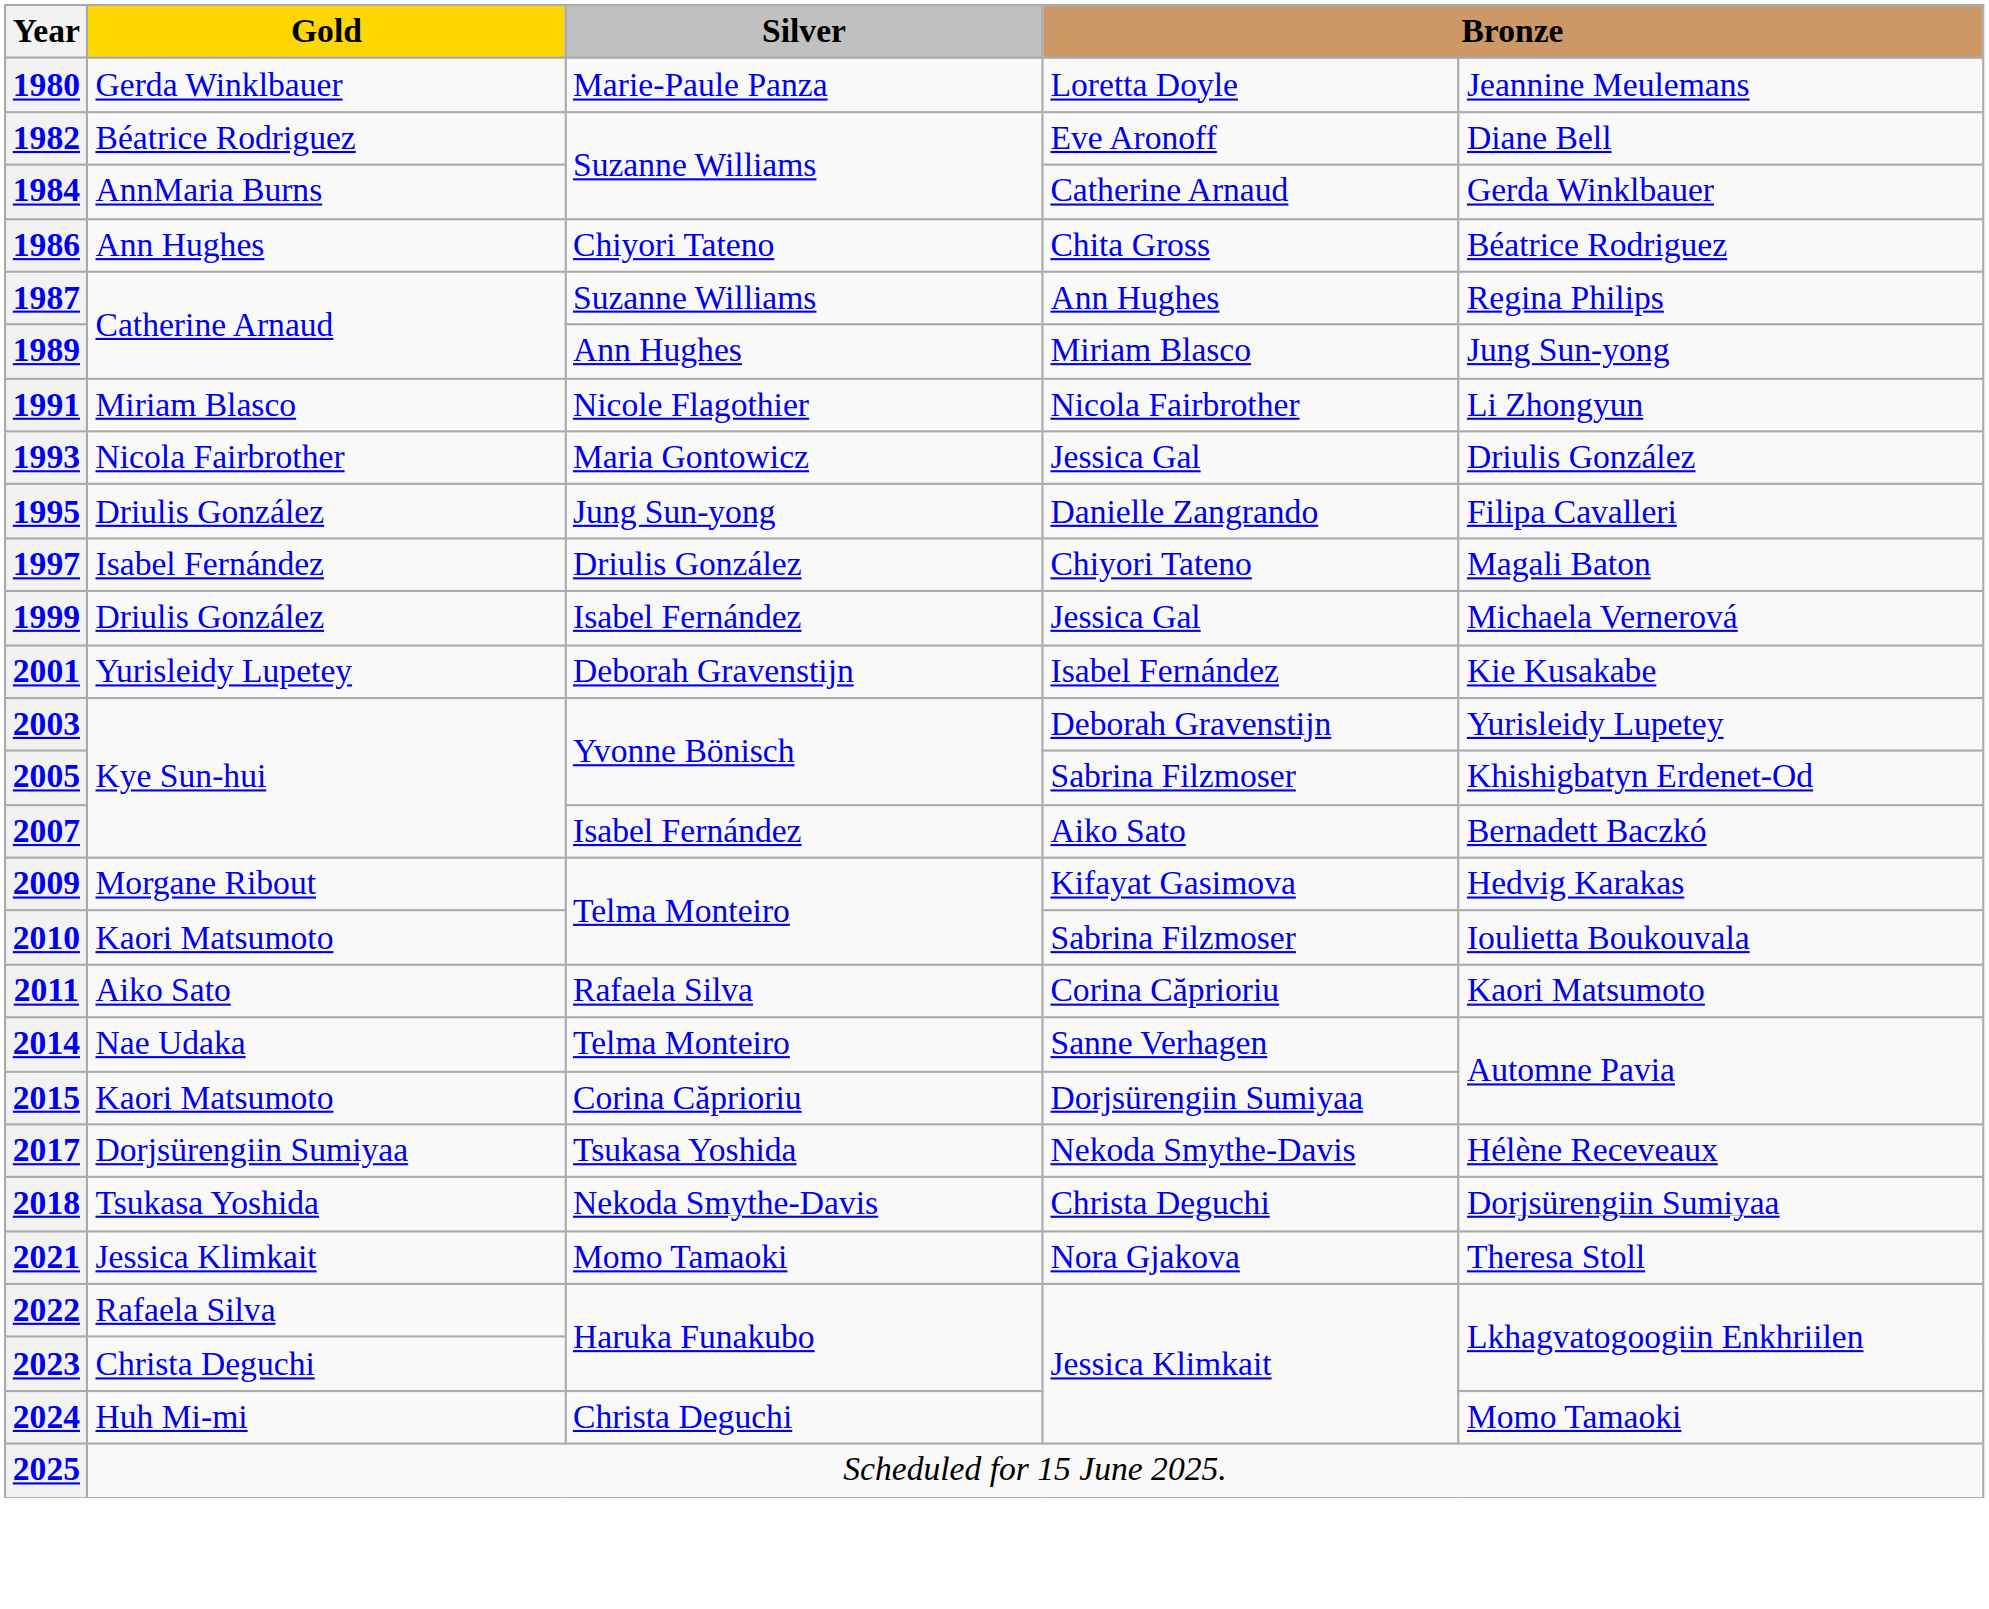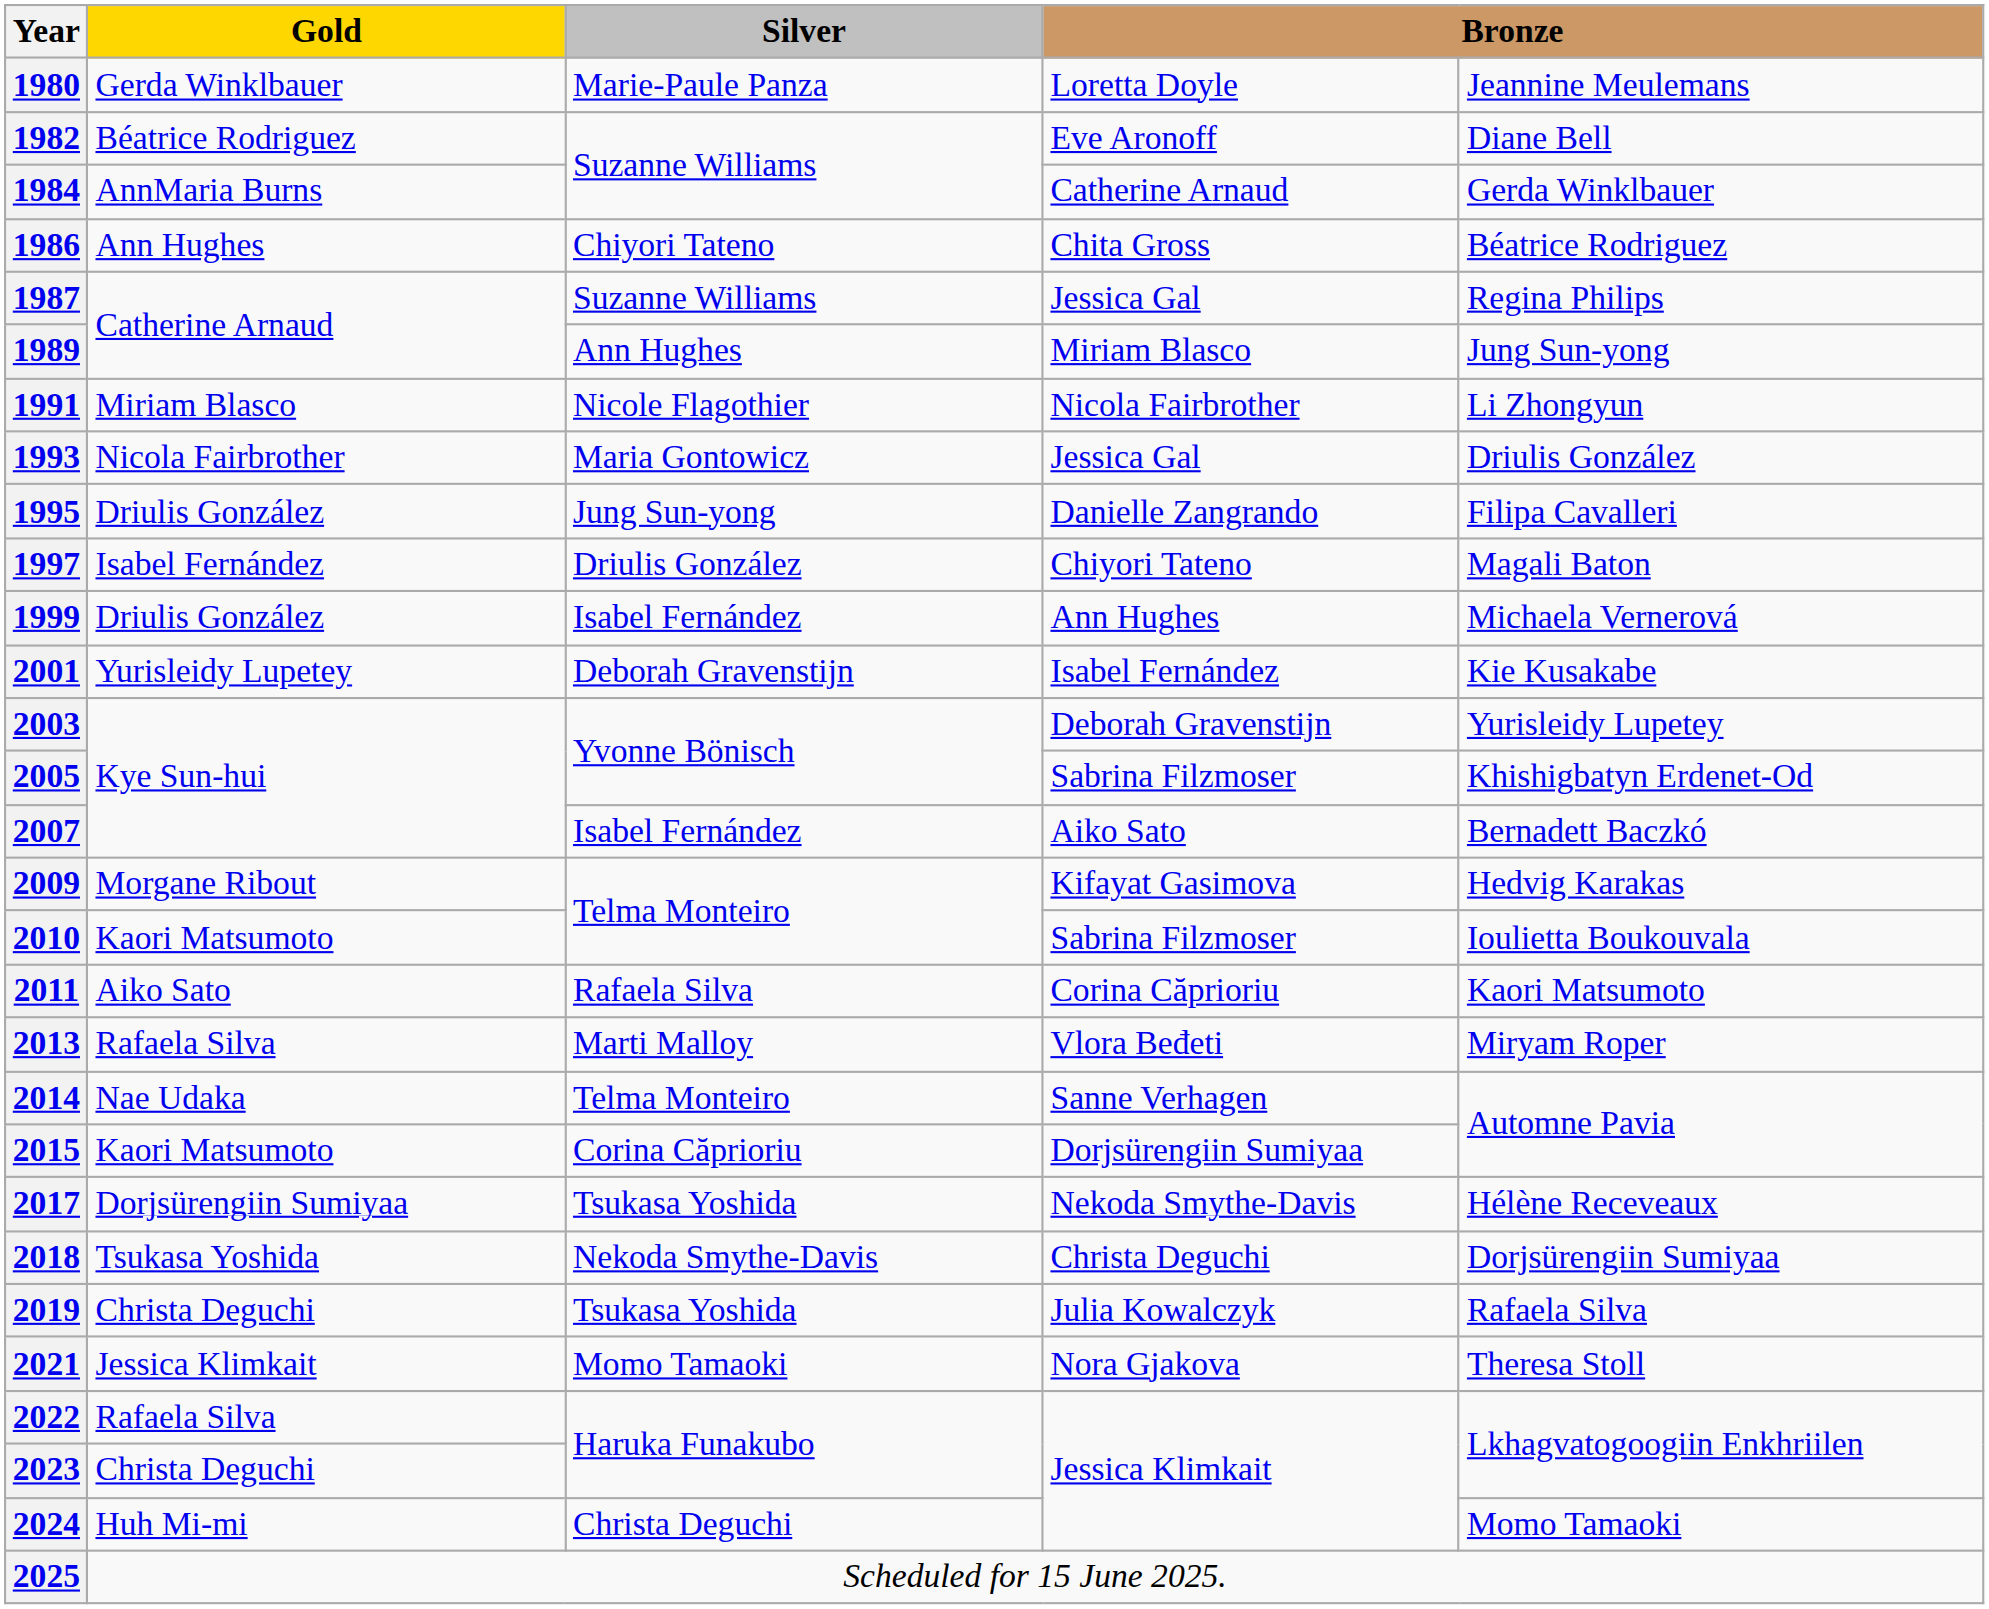 <table class=wikitable>
 <tr align=center>
 <th>Year</th>
 <td bgcolor=gold width=220><strong>Gold</strong></td>
 <td bgcolor=silver width=220><strong>Silver</strong></td>
 <td bgcolor=cc9966 colspan=2 width=440><strong>Bronze</strong></td>
 </tr>
 <tr>
 <th> <a href='#'>1980</a></th>
 <td> <a href='#'>Gerda Winklbauer</a></td>
 <td> <a href='#'>Marie-Paule Panza</a></td>
 <td> <a href='#'>Loretta Doyle</a></td>
 <td> <a href='#'>Jeannine Meulemans</a></td>
 </tr>
 <tr>
 <th> <a href='#'>1982</a></th>
 <td> <a href='#'>Béatrice Rodriguez</a></td>
 <td rowspan=2> <a href='#'>Suzanne Williams</a></td>
 <td> <a href='#'>Eve Aronoff</a></td>
 <td> <a href='#'>Diane Bell</a></td>
 </tr>
 <tr>
 <th> <a href='#'>1984</a></th>
 <td> <a href='#'>AnnMaria Burns</a></td>
 <td> <a href='#'>Catherine Arnaud</a></td>
 <td> <a href='#'>Gerda Winklbauer</a></td>
 </tr>
 <tr>
 <th> <a href='#'>1986</a></th>
 <td> <a href='#'>Ann Hughes</a></td>
 <td> <a href='#'>Chiyori Tateno</a></td>
 <td> <a href='#'>Chita Gross</a></td>
 <td> <a href='#'>Béatrice Rodriguez</a></td>
 </tr>
 <tr>
 <th> <a href='#'>1987</a></th>
 <td rowspan=2> <a href='#'>Catherine Arnaud</a></td>
 <td> <a href='#'>Suzanne Williams</a></td>
-<td> <a href='#'>Ann Hughes</a></td>
+<td> <a href='#'>Jessica Gal</a></td>
 <td> <a href='#'>Regina Philips</a></td>
 </tr>
 <tr>
 <th> <a href='#'>1989</a></th>
 <td> <a href='#'>Ann Hughes</a></td>
 <td> <a href='#'>Miriam Blasco</a></td>
 <td> <a href='#'>Jung Sun-yong</a></td>
 </tr>
 <tr>
 <th> <a href='#'>1991</a></th>
 <td> <a href='#'>Miriam Blasco</a></td>
 <td> <a href='#'>Nicole Flagothier</a></td>
 <td> <a href='#'>Nicola Fairbrother</a></td>
 <td> <a href='#'>Li Zhongyun</a></td>
 </tr>
 <tr>
 <th> <a href='#'>1993</a></th>
 <td> <a href='#'>Nicola Fairbrother</a></td>
 <td> <a href='#'>Maria Gontowicz</a></td>
 <td> <a href='#'>Jessica Gal</a></td>
 <td> <a href='#'>Driulis González</a></td>
 </tr>
 <tr>
 <th> <a href='#'>1995</a></th>
 <td> <a href='#'>Driulis González</a></td>
 <td> <a href='#'>Jung Sun-yong</a></td>
 <td> <a href='#'>Danielle Zangrando</a></td>
 <td> <a href='#'>Filipa Cavalleri</a></td>
 </tr>
 <tr>
 <th> <a href='#'>1997</a></th>
 <td> <a href='#'>Isabel Fernández</a></td>
 <td> <a href='#'>Driulis González</a></td>
 <td> <a href='#'>Chiyori Tateno</a></td>
 <td> <a href='#'>Magali Baton</a></td>
 </tr>
 <tr>
 <th> <a href='#'>1999</a></th>
 <td> <a href='#'>Driulis González</a></td>
 <td> <a href='#'>Isabel Fernández</a></td>
-<td> <a href='#'>Jessica Gal</a></td>
+<td> <a href='#'>Ann Hughes</a></td>
 <td> <a href='#'>Michaela Vernerová</a></td>
 </tr>
 <tr>
 <th> <a href='#'>2001</a></th>
 <td> <a href='#'>Yurisleidy Lupetey</a></td>
 <td> <a href='#'>Deborah Gravenstijn</a></td>
 <td> <a href='#'>Isabel Fernández</a></td>
 <td> <a href='#'>Kie Kusakabe</a></td>
 </tr>
 <tr>
 <th> <a href='#'>2003</a></th>
 <td rowspan=3> <a href='#'>Kye Sun-hui</a></td>
 <td rowspan=2> <a href='#'>Yvonne Bönisch</a></td>
 <td> <a href='#'>Deborah Gravenstijn</a></td>
 <td> <a href='#'>Yurisleidy Lupetey</a></td>
 </tr>
 <tr>
 <th> <a href='#'>2005</a></th>
 <td> <a href='#'>Sabrina Filzmoser</a></td>
 <td> <a href='#'>Khishigbatyn Erdenet-Od</a></td>
 </tr>
 <tr>
 <th> <a href='#'>2007</a></th>
 <td> <a href='#'>Isabel Fernández</a></td>
 <td> <a href='#'>Aiko Sato</a></td>
 <td> <a href='#'>Bernadett Baczkó</a></td>
 </tr>
 <tr>
 <th> <a href='#'>2009</a></th>
 <td> <a href='#'>Morgane Ribout</a></td>
 <td rowspan=2> <a href='#'>Telma Monteiro</a></td>
 <td> <a href='#'>Kifayat Gasimova</a></td>
 <td> <a href='#'>Hedvig Karakas</a></td>
 </tr>
 <tr>
 <th> <a href='#'>2010</a></th>
 <td> <a href='#'>Kaori Matsumoto</a></td>
 <td> <a href='#'>Sabrina Filzmoser</a></td>
 <td> <a href='#'>Ioulietta Boukouvala</a></td>
 </tr>
 <tr>
 <th> <a href='#'>2011</a></th>
 <td> <a href='#'>Aiko Sato</a></td>
 <td> <a href='#'>Rafaela Silva</a></td>
 <td> <a href='#'>Corina Căprioriu</a></td>
 <td> <a href='#'>Kaori Matsumoto</a></td>
 </tr>
 <tr>
+<th> <a href='#'>2013</a></th>
+<td> <a href='#'>Rafaela Silva</a></td>
+<td> <a href='#'>Marti Malloy</a></td>
+<td> <a href='#'>Vlora Beđeti</a></td>
+<td> <a href='#'>Miryam Roper</a></td>
+</tr>
+<tr>
 <th> <a href='#'>2014</a></th>
 <td> <a href='#'>Nae Udaka</a></td>
 <td> <a href='#'>Telma Monteiro</a></td>
 <td> <a href='#'>Sanne Verhagen</a></td>
 <td rowspan=2> <a href='#'>Automne Pavia</a></td>
 </tr>
 <tr>
 <th> <a href='#'>2015</a></th>
 <td> <a href='#'>Kaori Matsumoto</a></td>
 <td> <a href='#'>Corina Căprioriu</a></td>
 <td> <a href='#'>Dorjsürengiin Sumiyaa</a></td>
 </tr>
 <tr>
 <th> <a href='#'>2017</a></th>
 <td> <a href='#'>Dorjsürengiin Sumiyaa</a></td>
 <td> <a href='#'>Tsukasa Yoshida</a></td>
 <td> <a href='#'>Nekoda Smythe-Davis</a></td>
 <td> <a href='#'>Hélène Receveaux</a></td>
 </tr>
 <tr>
 <th> <a href='#'>2018</a></th>
 <td> <a href='#'>Tsukasa Yoshida</a></td>
 <td> <a href='#'>Nekoda Smythe-Davis</a></td>
 <td> <a href='#'>Christa Deguchi</a></td>
 <td> <a href='#'>Dorjsürengiin Sumiyaa</a></td>
+</tr>
+<tr>
+<th> <a href='#'>2019</a></th>
+<td> <a href='#'>Christa Deguchi</a></td>
+<td> <a href='#'>Tsukasa Yoshida</a></td>
+<td> <a href='#'>Julia Kowalczyk</a></td>
+<td> <a href='#'>Rafaela Silva</a></td>
 </tr>
 <tr>
 <th> <a href='#'>2021</a></th>
 <td> <a href='#'>Jessica Klimkait</a></td>
 <td> <a href='#'>Momo Tamaoki</a></td>
 <td> <a href='#'>Nora Gjakova</a></td>
 <td> <a href='#'>Theresa Stoll</a></td>
 </tr>
 <tr>
 <th> <a href='#'>2022</a></th>
 <td> <a href='#'>Rafaela Silva</a></td>
 <td rowspan=2> <a href='#'>Haruka Funakubo</a></td>
 <td rowspan=3> <a href='#'>Jessica Klimkait</a></td>
 <td rowspan=2> <a href='#'>Lkhagvatogoogiin Enkhriilen</a></td>
 </tr>
 <tr>
 <th> <a href='#'>2023</a></th>
 <td> <a href='#'>Christa Deguchi</a></td>
 </tr>
 <tr>
 <th> <a href='#'>2024</a></th>
 <td> <a href='#'>Huh Mi-mi</a></td>
 <td> <a href='#'>Christa Deguchi</a></td>
 <td> <a href='#'>Momo Tamaoki</a></td>
 </tr>
 <tr>
 <th> <a href='#'>2025</a></th>
 <td colspan=4 align=center><em>Scheduled for 15 June 2025.</em></td>
 </tr>
 </table>
